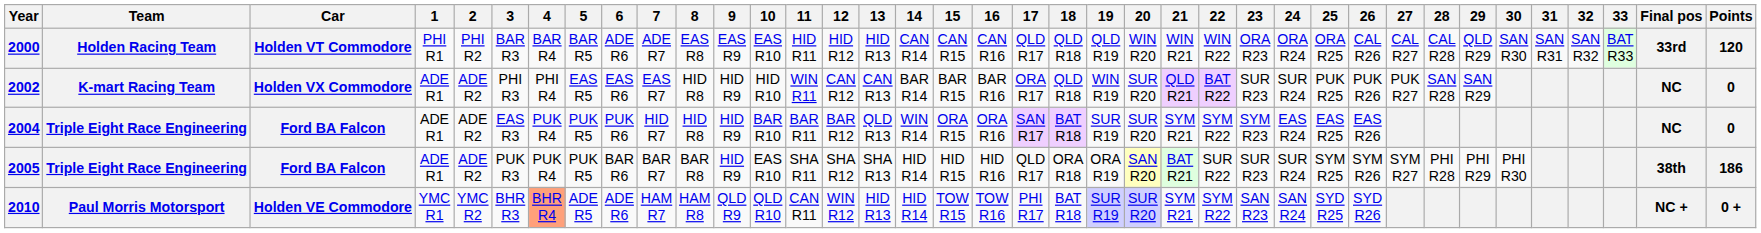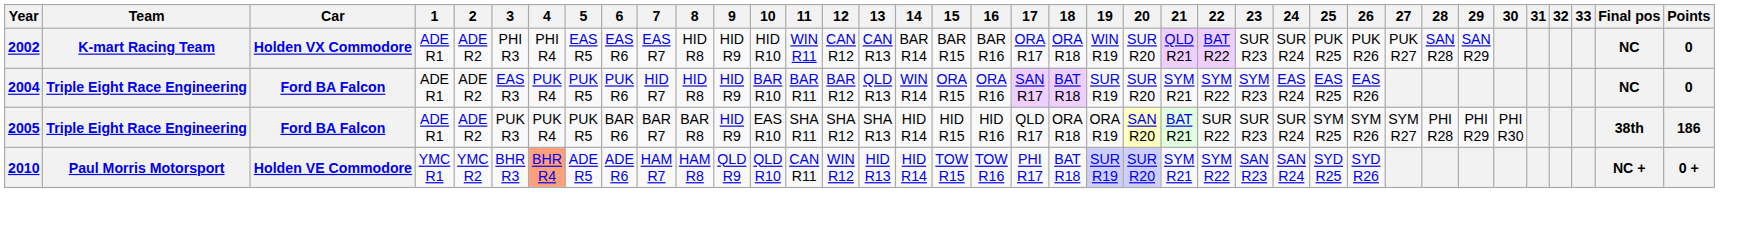 <table class="wikitable" style="text-align:center; font-size:75%">
 <tr>
 <th>Year</th>
 <th>Team</th>
 <th>Car</th>
 <th>1</th>
 <th>2</th>
 <th>3</th>
 <th>4</th>
 <th>5</th>
 <th>6</th>
 <th>7</th>
 <th>8</th>
 <th>9</th>
 <th>10</th>
 <th>11</th>
 <th>12</th>
 <th>13</th>
 <th>14</th>
 <th>15</th>
 <th>16</th>
 <th>17</th>
 <th>18</th>
 <th>19</th>
 <th>20</th>
 <th>21</th>
 <th>22</th>
 <th>23</th>
 <th>24</th>
 <th>25</th>
 <th>26</th>
 <th>27</th>
 <th>28</th>
 <th>29</th>
 <th>30</th>
 <th>31</th>
 <th>32</th>
 <th>33</th>
 <th>Final pos</th>
 <th>Points</th>
 </tr>
 <tr>
-<th><a href='#'>2000</a></th>
-<th nowrap><a href='#'>Holden Racing Team</a></th>
-<th nowrap><a href='#'>Holden VT Commodore</a></th>
-<td><a href='#'>PHI</a><br>R1</td>
-<td><a href='#'>PHI</a><br>R2</td>
-<td><a href='#'>BAR</a><br>R3</td>
-<td><a href='#'>BAR</a><br>R4</td>
-<td><a href='#'>BAR</a><br>R5</td>
-<td><a href='#'>ADE</a><br>R6</td>
-<td><a href='#'>ADE</a><br>R7</td>
-<td><a href='#'>EAS</a><br>R8</td>
-<td><a href='#'>EAS</a><br>R9</td>
-<td><a href='#'>EAS</a><br>R10</td>
-<td><a href='#'>HID</a><br>R11</td>
-<td><a href='#'>HID</a><br>R12</td>
-<td><a href='#'>HID</a><br>R13</td>
-<td><a href='#'>CAN</a><br>R14</td>
-<td><a href='#'>CAN</a><br>R15</td>
-<td><a href='#'>CAN</a><br>R16</td>
-<td><a href='#'>QLD</a><br>R17</td>
-<td><a href='#'>QLD</a><br>R18</td>
-<td><a href='#'>QLD</a><br>R19</td>
-<td><a href='#'>WIN</a><br>R20</td>
-<td><a href='#'>WIN</a><br>R21</td>
-<td><a href='#'>WIN</a><br>R22</td>
-<td><a href='#'>ORA</a><br>R23</td>
-<td><a href='#'>ORA</a><br>R24</td>
-<td><a href='#'>ORA</a><br>R25</td>
-<td><a href='#'>CAL</a><br>R26</td>
-<td><a href='#'>CAL</a><br>R27</td>
-<td><a href='#'>CAL</a><br>R28</td>
-<td><a href='#'>QLD</a><br>R29</td>
-<td><a href='#'>SAN</a><br>R30</td>
-<td><a href='#'>SAN</a><br>R31</td>
-<td><a href='#'>SAN</a><br>R32</td>
-<td style="background:#dfffdf;"><a href='#'>BAT</a><br>R33<br></td>
-<th>33rd</th>
-<th>120</th>
-</tr>
-<tr>
 <th><a href='#'>2002</a></th>
 <th nowrap><a href='#'>K-mart Racing Team</a></th>
 <th nowrap><a href='#'>Holden VX Commodore</a></th>
 <td><a href='#'>ADE</a><br>R1</td>
 <td><a href='#'>ADE</a><br>R2</td>
 <td>PHI<br>R3</td>
 <td>PHI<br>R4</td>
 <td><a href='#'>EAS</a><br>R5</td>
 <td><a href='#'>EAS</a><br>R6</td>
 <td><a href='#'>EAS</a><br>R7</td>
 <td>HID<br>R8</td>
 <td>HID<br>R9</td>
 <td>HID<br>R10</td>
 <td><a href='#'>WIN<br>R11</a></td>
 <td><a href='#'>CAN</a><br>R12</td>
 <td><a href='#'>CAN</a><br>R13</td>
 <td>BAR<br>R14</td>
 <td>BAR<br>R15</td>
 <td>BAR<br>R16</td>
 <td><a href='#'>ORA</a><br>R17</td>
-<td><a href='#'>QLD</a><br>R18</td>
+<td><a href='#'>ORA</a><br>R18</td>
 <td><a href='#'>WIN</a><br>R19</td>
 <td><a href='#'>SUR</a><br>R20</td>
 <td style="background:#EFCFFF;"><a href='#'>QLD</a><br>R21<br></td>
 <td style="background:#EFCFFF;"><a href='#'>BAT</a><br>R22<br></td>
 <td>SUR<br>R23</td>
 <td>SUR<br>R24</td>
 <td>PUK<br>R25</td>
 <td>PUK<br>R26</td>
 <td>PUK<br>R27</td>
 <td><a href='#'>SAN</a><br>R28</td>
 <td><a href='#'>SAN</a><br>R29</td>
 <th></th>
 <th></th>
 <th></th>
 <th></th>
 <th>NC</th>
 <th>0</th>
 </tr>
 <tr>
 <th><a href='#'>2004</a></th>
 <th nowrap><a href='#'>Triple Eight Race Engineering</a></th>
 <th nowrap><a href='#'>Ford BA Falcon</a></th>
 <td>ADE<br>R1</td>
 <td>ADE<br>R2</td>
 <td><a href='#'>EAS</a><br>R3</td>
 <td><a href='#'>PUK</a><br>R4</td>
 <td><a href='#'>PUK</a><br>R5</td>
 <td><a href='#'>PUK</a><br>R6</td>
 <td><a href='#'>HID</a><br>R7</td>
 <td><a href='#'>HID</a><br>R8</td>
 <td><a href='#'>HID</a><br>R9</td>
 <td><a href='#'>BAR</a><br>R10</td>
 <td><a href='#'>BAR</a><br>R11</td>
 <td><a href='#'>BAR</a><br>R12</td>
 <td><a href='#'>QLD</a><br>R13</td>
 <td><a href='#'>WIN</a><br>R14</td>
 <td><a href='#'>ORA</a><br>R15</td>
 <td><a href='#'>ORA</a><br>R16</td>
 <td style="background:#EFCFFF;"><a href='#'>SAN</a><br>R17<br></td>
 <td style="background:#EFCFFF;"><a href='#'>BAT</a><br>R18<br></td>
 <td><a href='#'>SUR</a><br>R19</td>
 <td><a href='#'>SUR</a><br>R20</td>
 <td><a href='#'>SYM</a><br>R21</td>
 <td><a href='#'>SYM</a><br>R22</td>
 <td><a href='#'>SYM</a><br>R23</td>
 <td><a href='#'>EAS</a><br>R24</td>
 <td><a href='#'>EAS</a><br>R25</td>
 <td><a href='#'>EAS</a><br>R26</td>
 <th></th>
 <th></th>
 <th></th>
 <th></th>
 <th></th>
 <th></th>
 <th></th>
 <th>NC</th>
 <th>0</th>
 </tr>
 <tr>
 <th><a href='#'>2005</a></th>
 <th nowrap><a href='#'>Triple Eight Race Engineering</a></th>
 <th nowrap><a href='#'>Ford BA Falcon</a></th>
 <td><a href='#'>ADE</a><br>R1</td>
 <td><a href='#'>ADE</a><br>R2</td>
 <td>PUK<br>R3</td>
 <td>PUK<br>R4</td>
 <td>PUK<br>R5</td>
 <td>BAR<br>R6</td>
 <td>BAR<br>R7</td>
 <td>BAR<br>R8</td>
 <td><a href='#'>HID</a><br>R9</td>
 <td>EAS<br>R10</td>
 <td>SHA<br>R11</td>
 <td>SHA<br>R12</td>
 <td>SHA<br>R13</td>
 <td>HID<br>R14</td>
 <td>HID<br>R15</td>
 <td>HID<br>R16</td>
 <td>QLD<br>R17</td>
 <td>ORA<br>R18</td>
 <td>ORA<br>R19</td>
 <td style="background:#ffffbf;"><a href='#'>SAN</a><br>R20<br></td>
 <td style="background:#dfffdf;"><a href='#'>BAT</a><br>R21<br></td>
 <td>SUR<br>R22</td>
 <td>SUR<br>R23</td>
 <td>SUR<br>R24</td>
 <td>SYM<br>R25</td>
 <td>SYM<br>R26</td>
 <td>SYM<br>R27</td>
 <td>PHI<br>R28</td>
 <td>PHI<br>R29</td>
 <td>PHI<br>R30</td>
 <th></th>
 <th></th>
 <th></th>
 <th>38th</th>
 <th>186</th>
 </tr>
 <tr>
 <th><a href='#'>2010</a></th>
 <th nowrap><a href='#'>Paul Morris Motorsport</a></th>
 <th nowrap><a href='#'>Holden VE Commodore</a></th>
 <td><a href='#'>YMC<br>R1</a></td>
 <td><a href='#'>YMC<br>R2</a></td>
 <td><a href='#'>BHR<br>R3</a></td>
 <td style="background: lightsalmon;"><a href='#'>BHR<br>R4</a></td>
 <td><a href='#'>ADE<br>R5</a></td>
 <td><a href='#'>ADE<br>R6</a></td>
 <td><a href='#'>HAM<br>R7</a></td>
 <td><a href='#'>HAM<br>R8</a></td>
 <td><a href='#'>QLD<br>R9</a></td>
 <td><a href='#'>QLD<br>R10</a></td>
 <td><a href='#'>CAN</a><br>R11</td>
 <td><a href='#'>WIN<br>R12</a></td>
 <td><a href='#'>HID<br>R13</a></td>
 <td><a href='#'>HID<br>R14</a></td>
 <td><a href='#'>TOW<br>R15</a></td>
 <td><a href='#'>TOW<br>R16</a></td>
 <td><a href='#'>PHI<br>R17</a></td>
 <td><a href='#'>BAT<br>R18</a></td>
 <td style="background:#cfcfff;"><a href='#'>SUR<br>R19</a><br></td>
 <td style="background:#cfcfff;"><a href='#'>SUR<br>R20</a><br></td>
 <td><a href='#'>SYM<br>R21</a></td>
 <td><a href='#'>SYM<br>R22</a></td>
 <td><a href='#'>SAN<br>R23</a></td>
 <td><a href='#'>SAN<br>R24</a></td>
 <td><a href='#'>SYD<br>R25</a></td>
 <td><a href='#'>SYD<br>R26</a></td>
 <th></th>
 <th></th>
 <th></th>
 <th></th>
 <th></th>
 <th></th>
 <th></th>
 <th>NC +</th>
 <th>0 +</th>
 </tr>
 </table>
